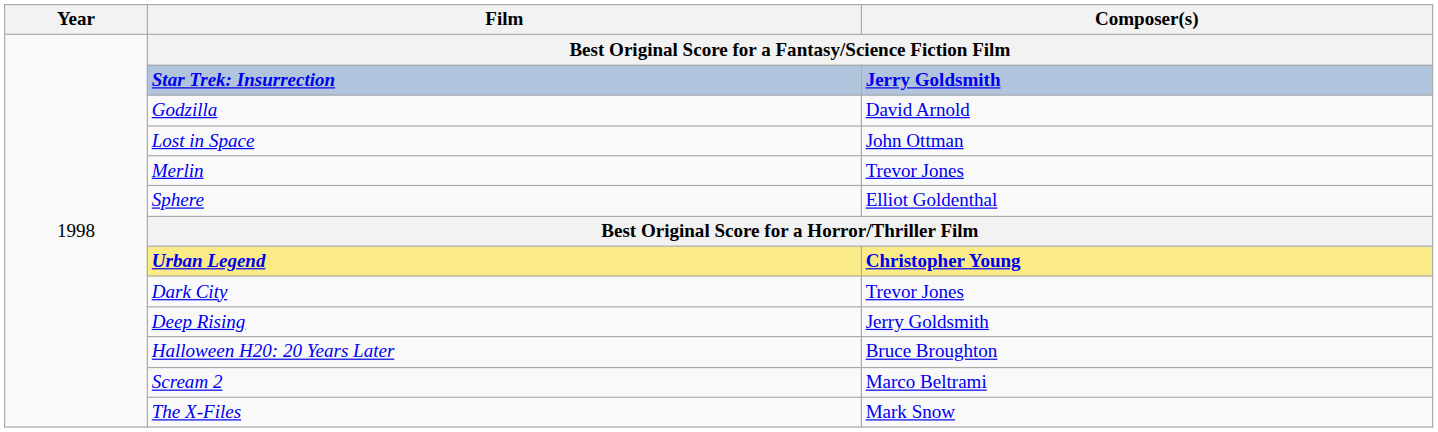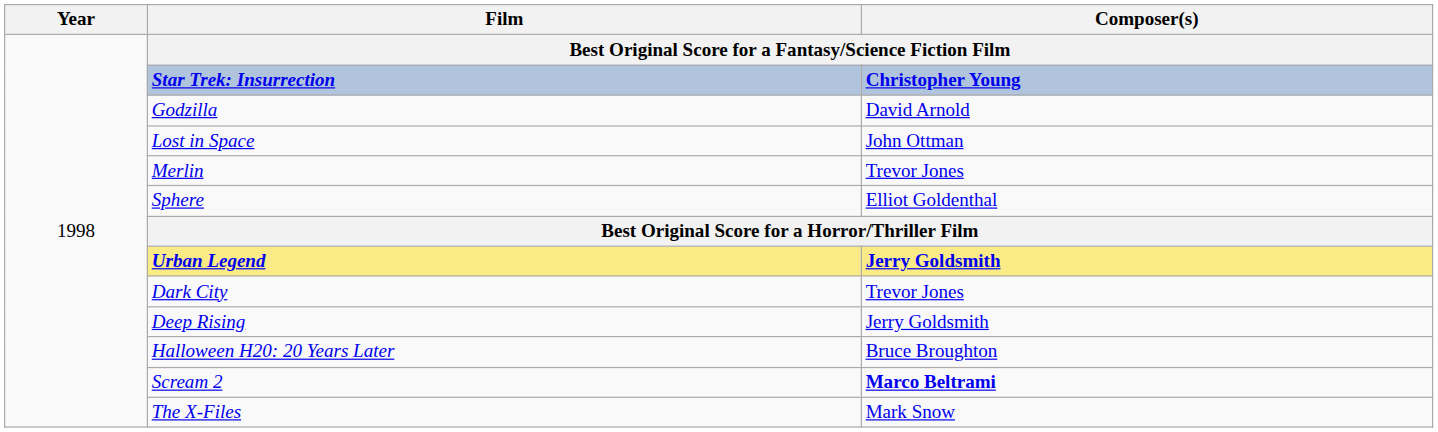 <table class="wikitable" width="95%" cellpadding="5">
 <tr>
 <th width="10%">Year</th>
 <th width="50%">Film</th>
 <th width="40%">Composer(s)</th>
 </tr>
 <tr>
 <td rowspan="13" style="text-align:center;">1998<br></td>
 <th colspan="3">Best Original Score for a Fantasy/Science Fiction Film</th>
 </tr>
 <tr style="background:#B0C4DE;"|>
 <td><strong><em><a href='#'>Star Trek: Insurrection</a></em></strong></td>
-<td><strong><a href='#'>Jerry Goldsmith</a></strong></td>
+<td><strong><a href='#'>Christopher Young</a></strong></td>
 </tr>
 <tr>
 <td><em><a href='#'>Godzilla</a></em></td>
 <td><a href='#'>David Arnold</a></td>
 </tr>
 <tr>
 <td><em><a href='#'>Lost in Space</a></em></td>
 <td><a href='#'>John Ottman</a></td>
 </tr>
 <tr>
 <td><em><a href='#'>Merlin</a></em></td>
 <td><a href='#'>Trevor Jones</a></td>
 </tr>
 <tr>
 <td><em><a href='#'>Sphere</a></em></td>
 <td><a href='#'>Elliot Goldenthal</a></td>
 </tr>
 <tr>
 <th colspan="3">Best Original Score for a Horror/Thriller Film</th>
 </tr>
 <tr style="background:#FAEB86">
 <td><strong><em><a href='#'>Urban Legend</a></em></strong></td>
-<td><strong><a href='#'>Christopher Young</a></strong></td>
+<td><strong><a href='#'>Jerry Goldsmith</a></strong></td>
 </tr>
 <tr>
 <td><em><a href='#'>Dark City</a></em></td>
 <td><a href='#'>Trevor Jones</a></td>
 </tr>
 <tr>
 <td><em><a href='#'>Deep Rising</a></em></td>
 <td><a href='#'>Jerry Goldsmith</a></td>
 </tr>
 <tr>
 <td><em><a href='#'>Halloween H20: 20 Years Later</a></em></td>
 <td><a href='#'>Bruce Broughton</a></td>
 </tr>
 <tr>
 <td><em><a href='#'>Scream 2</a></em></td>
-<td><a href='#'>Marco Beltrami</a></td>
+<td><strong><a href='#'>Marco Beltrami</a></strong></td>
 </tr>
 <tr>
 <td><em><a href='#'>The X-Files</a></em></td>
 <td><a href='#'>Mark Snow</a></td>
 </tr>
 </table>
